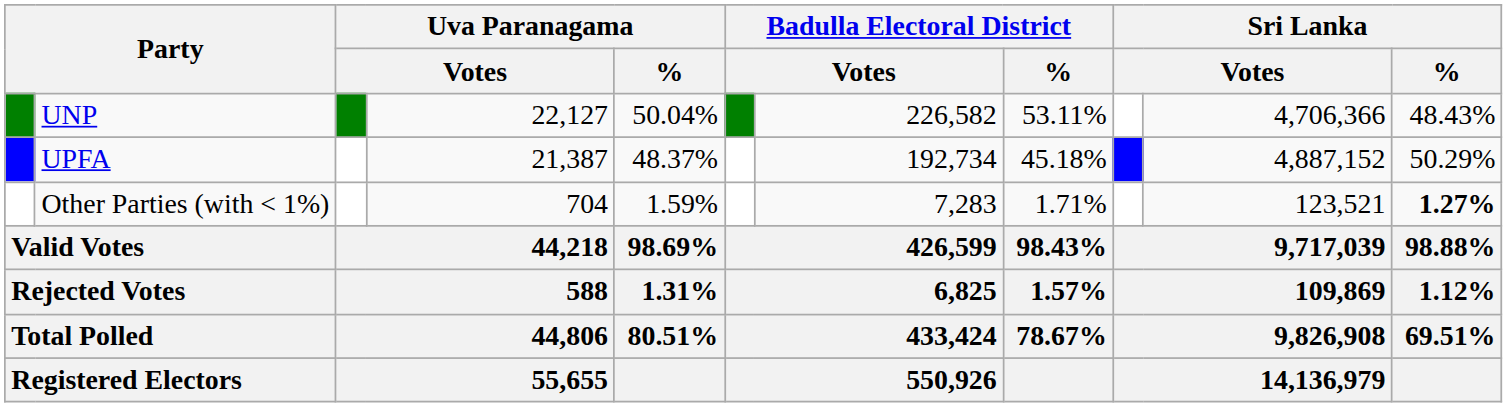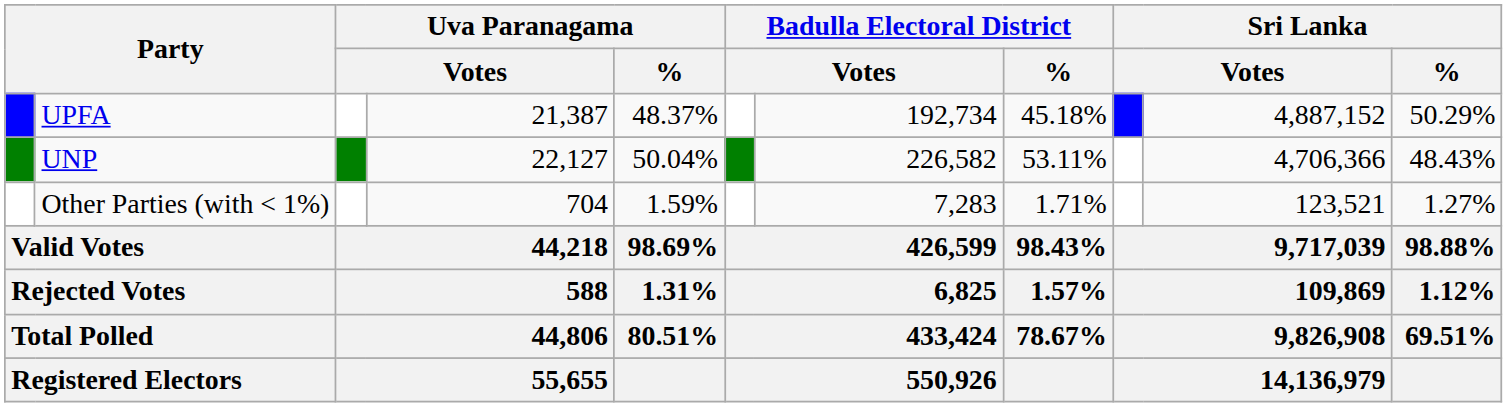 <table class="wikitable">
 <tr>
 <th colspan="2" width="144px"rowspan="2">Party</th>
 <th colspan="3" width="216px">Uva Paranagama</th>
 <th colspan="3" width="216px"><a href='#'>Badulla Electoral District</a></th>
 <th colspan="3" width="216px">Sri Lanka</th>
 </tr>
 <tr>
 <th colspan="2" width="144px">Votes</th>
 <th>%</th>
 <th colspan="2" width="144px">Votes</th>
 <th>%</th>
 <th colspan="2" width="144px">Votes</th>
 <th>%</th>
 </tr>
 <tr>
+<td style="background-color:blue;" width="10px"></td>
+<td style="text-align:left;"><a href='#'>UPFA</a></td>
+<td style="background-color:white;" width="10px"></td>
+<td style="text-align:right;">21,387</td>
+<td style="text-align:right;">48.37%</td>
+<td style="background-color:white;" width="10px"></td>
+<td style="text-align:right;">192,734</td>
+<td style="text-align:right;">45.18%</td>
+<td style="background-color:blue;" width="10px"></td>
+<td style="text-align:right;">4,887,152</td>
+<td style="text-align:right;">50.29%</td>
+</tr>
+<tr>
 <td style="background-color:green;" width="10px"></td>
 <td style="text-align:left;"><a href='#'>UNP</a></td>
 <td style="background-color:green;" width="10px"></td>
 <td style="text-align:right;">22,127</td>
 <td style="text-align:right;">50.04%</td>
 <td style="background-color:green;" width="10px"></td>
 <td style="text-align:right;">226,582</td>
 <td style="text-align:right;">53.11%</td>
 <td style="background-color:white;" width="10px"></td>
 <td style="text-align:right;">4,706,366</td>
 <td style="text-align:right;">48.43%</td>
 </tr>
 <tr>
-<td style="background-color:blue;" width="10px"></td>
-<td style="text-align:left;"><a href='#'>UPFA</a></td>
-<td style="background-color:white;" width="10px"></td>
-<td style="text-align:right;">21,387</td>
-<td style="text-align:right;">48.37%</td>
-<td style="background-color:white;" width="10px"></td>
-<td style="text-align:right;">192,734</td>
-<td style="text-align:right;">45.18%</td>
-<td style="background-color:blue;" width="10px"></td>
-<td style="text-align:right;">4,887,152</td>
-<td style="text-align:right;">50.29%</td>
-</tr>
-<tr>
 <td style="background-color:white;" width="10px"></td>
 <td style="text-align:left;">Other Parties (with < 1%)</td>
 <td style="background-color:white;" width="10px"></td>
 <td style="text-align:right;">704</td>
 <td style="text-align:right;">1.59%</td>
 <td style="background-color:white;" width="10px"></td>
 <td style="text-align:right;">7,283</td>
 <td style="text-align:right;">1.71%</td>
 <td style="background-color:white;" width="10px"></td>
 <td style="text-align:right;">123,521</td>
-<td style="text-align:right;"><strong>1.27%</strong></td>
+<td style="text-align:right;">1.27%</td>
 </tr>
 <tr>
 <th colspan="2" width="144px"style="text-align:left;">Valid Votes</th>
 <th style="text-align:right;"colspan="2" width="144px">44,218</th>
 <th style="text-align:right;">98.69%</th>
 <th style="text-align:right;"colspan="2" width="144px">426,599</th>
 <th style="text-align:right;">98.43%</th>
 <th style="text-align:right;"colspan="2" width="144px">9,717,039</th>
 <th style="text-align:right;">98.88%</th>
 </tr>
 <tr>
 <th colspan="2" width="144px"style="text-align:left;">Rejected Votes</th>
 <th style="text-align:right;"colspan="2" width="144px">588</th>
 <th style="text-align:right;">1.31%</th>
 <th style="text-align:right;"colspan="2" width="144px">6,825</th>
 <th style="text-align:right;">1.57%</th>
 <th style="text-align:right;"colspan="2" width="144px">109,869</th>
 <th style="text-align:right;">1.12%</th>
 </tr>
 <tr>
 <th colspan="2" width="144px"style="text-align:left;">Total Polled</th>
 <th style="text-align:right;"colspan="2" width="144px">44,806</th>
 <th style="text-align:right;">80.51%</th>
 <th style="text-align:right;"colspan="2" width="144px">433,424</th>
 <th style="text-align:right;">78.67%</th>
 <th style="text-align:right;"colspan="2" width="144px">9,826,908</th>
 <th style="text-align:right;">69.51%</th>
 </tr>
 <tr>
 <th colspan="2" width="144px"style="text-align:left;">Registered Electors</th>
 <th style="text-align:right;"colspan="2" width="144px">55,655</th>
 <th></th>
 <th style="text-align:right;"colspan="2" width="144px">550,926</th>
 <th></th>
 <th style="text-align:right;"colspan="2" width="144px">14,136,979</th>
 <th></th>
 </tr>
 </table>
